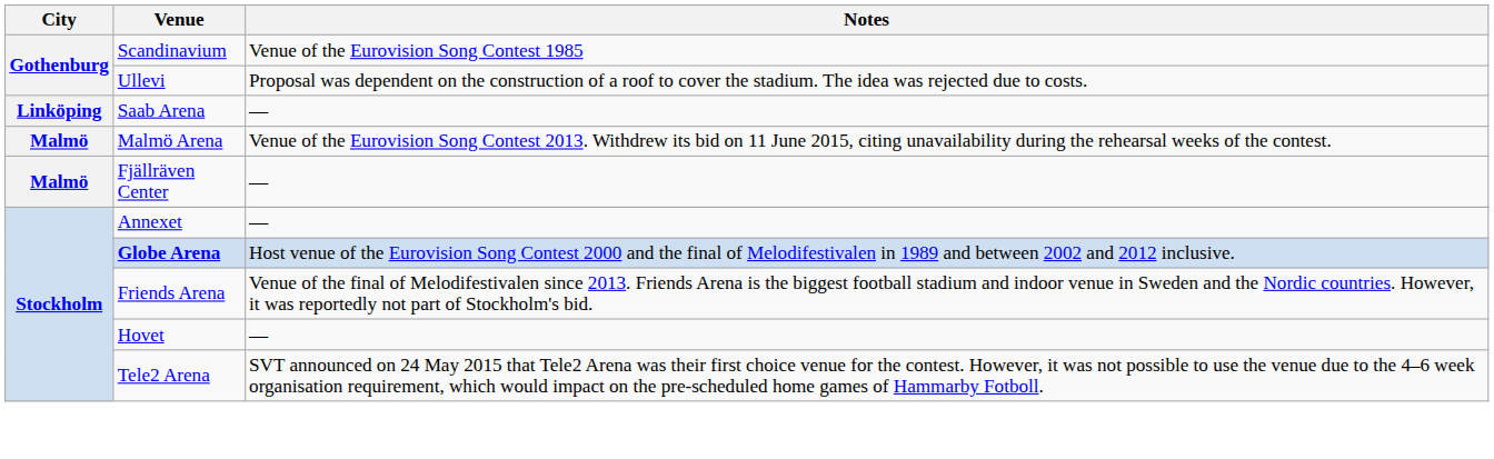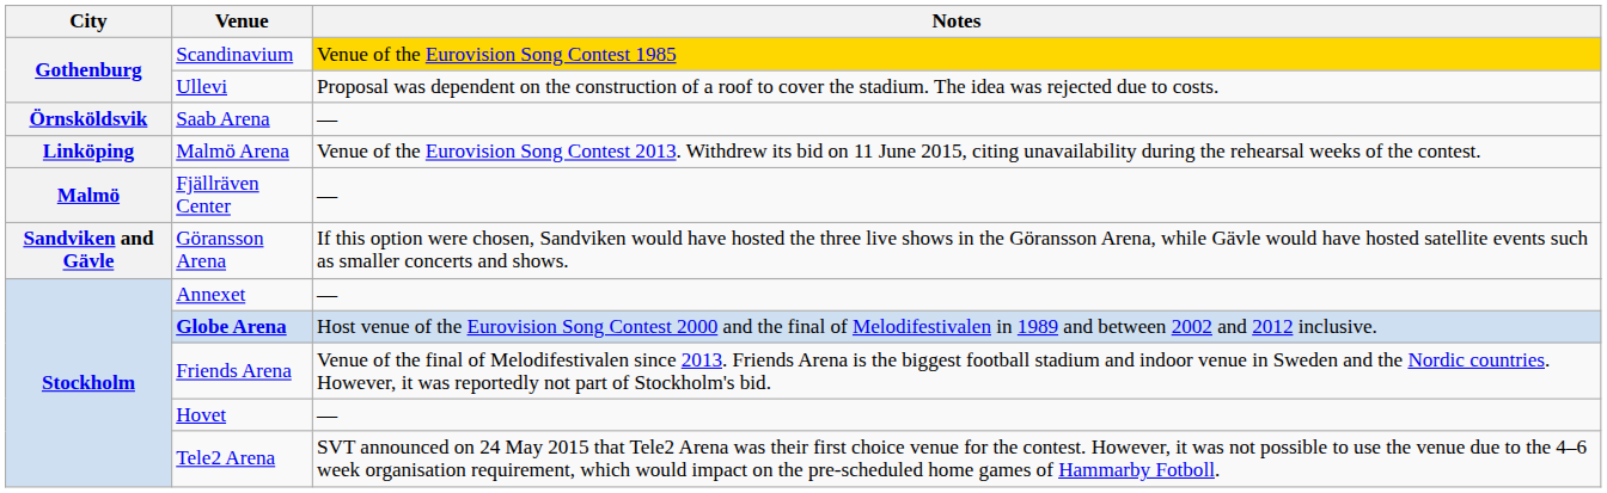 <table class="wikitable plainrowheaders" style="text-align: left;">
 <tr>
 <th scope="col">City</th>
 <th scope="col">Venue</th>
 <th scope="col">Notes</th>
 </tr>
 <tr>
 <th scope="row" rowspan="2"><a href='#'>Gothenburg</a></th>
 <td><a href='#'>Scandinavium</a></td>
-<td>Venue of the <a href='#'>Eurovision Song Contest 1985</a></td>
+<td style="background: gold;">Venue of the <a href='#'>Eurovision Song Contest 1985</a></td>
 </tr>
 <tr>
 <td><a href='#'>Ullevi</a></td>
 <td>Proposal was dependent on the construction of a roof to cover the stadium. The idea was rejected due to costs.</td>
 </tr>
 <tr>
-<th scope="row"><a href='#'>Linköping</a></th>
+<th scope="row"><a href='#'>Örnsköldsvik</a></th>
 <td><a href='#'>Saab Arena</a></td>
 <td>—</td>
 </tr>
 <tr>
-<th scope="row"><a href='#'>Malmö</a></th>
+<th scope="row"><a href='#'>Linköping</a></th>
 <td><a href='#'>Malmö Arena</a></td>
 <td>Venue of the <a href='#'>Eurovision Song Contest 2013</a>. Withdrew its bid on 11 June 2015, citing unavailability during the rehearsal weeks of the contest.</td>
 </tr>
 <tr>
 <th scope="row"><a href='#'>Malmö</a></th>
 <td><a href='#'>Fjällräven Center</a></td>
 <td>—</td>
+</tr>
+<tr>
+<th scope="row"><a href='#'>Sandviken</a> and <a href='#'>Gävle</a></th>
+<td><a href='#'>Göransson Arena</a></td>
+<td>If this option were chosen, Sandviken would have hosted the three live shows in the Göransson Arena, while Gävle would have hosted satellite events such as smaller concerts and shows.</td>
 </tr>
 <tr style="background:#CEDFF2;">
 <th scope="row" style="background:#CEDFF2; font-weight:bold;" rowspan="6"><a href='#'>Stockholm</a></th>
 </tr>
 <tr>
 <td><a href='#'>Annexet</a></td>
 <td>—</td>
 </tr>
 <tr style="background:#CEDFF2;">
 <td><strong><a href='#'>Globe Arena</a></strong> </td>
 <td>Host venue of the <a href='#'>Eurovision Song Contest 2000</a> and the final of <a href='#'>Melodifestivalen</a> in <a href='#'>1989</a> and between <a href='#'>2002</a> and <a href='#'>2012</a> inclusive.</td>
 </tr>
 <tr>
 <td><a href='#'>Friends Arena</a></td>
 <td>Venue of the final of Melodifestivalen since <a href='#'>2013</a>. Friends Arena is the biggest football stadium and indoor venue in Sweden and the <a href='#'>Nordic countries</a>. However, it was reportedly not part of Stockholm's bid.</td>
 </tr>
 <tr>
 <td><a href='#'>Hovet</a></td>
 <td>—</td>
 </tr>
 <tr>
 <td><a href='#'>Tele2 Arena</a></td>
 <td>SVT announced on 24 May 2015 that Tele2 Arena was their first choice venue for the contest. However, it was not possible to use the venue due to the 4–6 week organisation requirement, which would impact on the pre-scheduled home games of <a href='#'>Hammarby Fotboll</a>.</td>
 </tr>
 </table>
